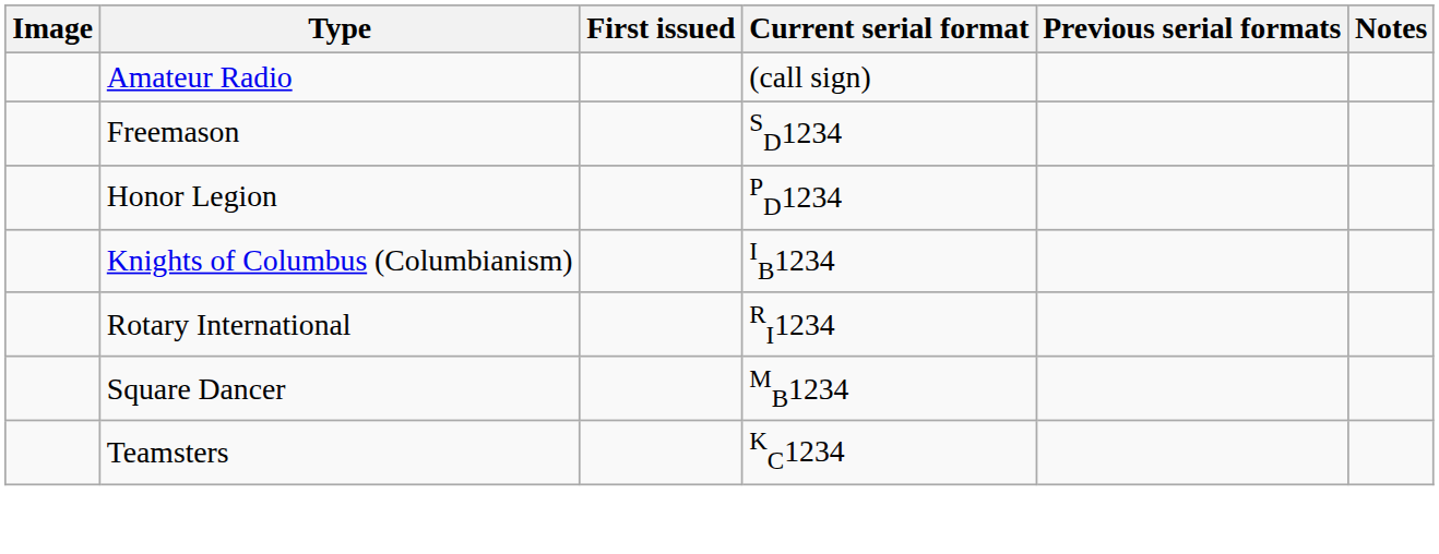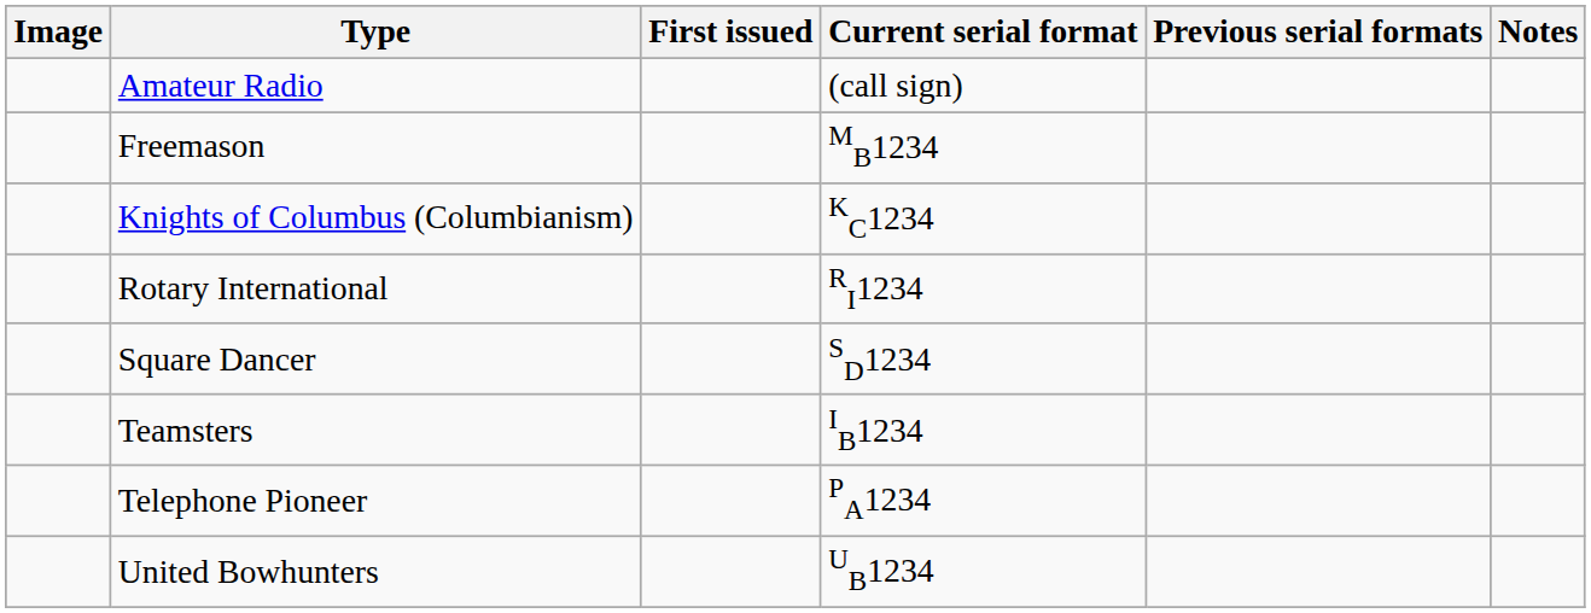 <table class="wikitable sortable">
 <tr>
 <th>Image</th>
 <th>Type</th>
 <th>First issued</th>
 <th>Current serial format</th>
 <th>Previous serial formats</th>
 <th>Notes</th>
 </tr>
 <tr>
 <td></td>
 <td><a href='#'>Amateur Radio</a></td>
 <td></td>
 <td>(call sign)</td>
 <td></td>
 <td></td>
 </tr>
 <tr>
 <td></td>
 <td>Freemason</td>
 <td></td>
-<td><sup>S</sup><sub>D</sub>1234</td>
-<td></td>
-<td></td>
-</tr>
-<tr>
-<td></td>
-<td>Honor Legion</td>
-<td></td>
-<td><sup>P</sup><sub>D</sub>1234</td>
+<td><sup>M</sup><sub>B</sub>1234</td>
 <td></td>
 <td></td>
 </tr>
 <tr>
 <td></td>
 <td><a href='#'>Knights of Columbus</a> (Columbianism)</td>
 <td></td>
-<td><sup>I</sup><sub>B</sub>1234</td>
+<td><sup>K</sup><sub>C</sub>1234</td>
 <td></td>
 <td></td>
 </tr>
 <tr>
 <td></td>
 <td>Rotary International</td>
 <td></td>
 <td><sup>R</sup><sub>I</sub>1234</td>
 <td></td>
 <td></td>
 </tr>
 <tr>
 <td></td>
 <td>Square Dancer</td>
 <td></td>
-<td><sup>M</sup><sub>B</sub>1234</td>
+<td><sup>S</sup><sub>D</sub>1234</td>
 <td></td>
 <td></td>
 </tr>
 <tr>
 <td></td>
 <td>Teamsters</td>
 <td></td>
-<td><sup>K</sup><sub>C</sub>1234</td>
+<td><sup>I</sup><sub>B</sub>1234</td>
+<td></td>
+<td></td>
+</tr>
+<tr>
+<td></td>
+<td>Telephone Pioneer</td>
+<td></td>
+<td><sup>P</sup><sub>A</sub>1234</td>
+<td></td>
+<td></td>
+</tr>
+<tr>
+<td></td>
+<td>United Bowhunters</td>
+<td></td>
+<td><sup>U</sup><sub>B</sub>1234</td>
 <td></td>
 <td></td>
 </tr>
 </table>
